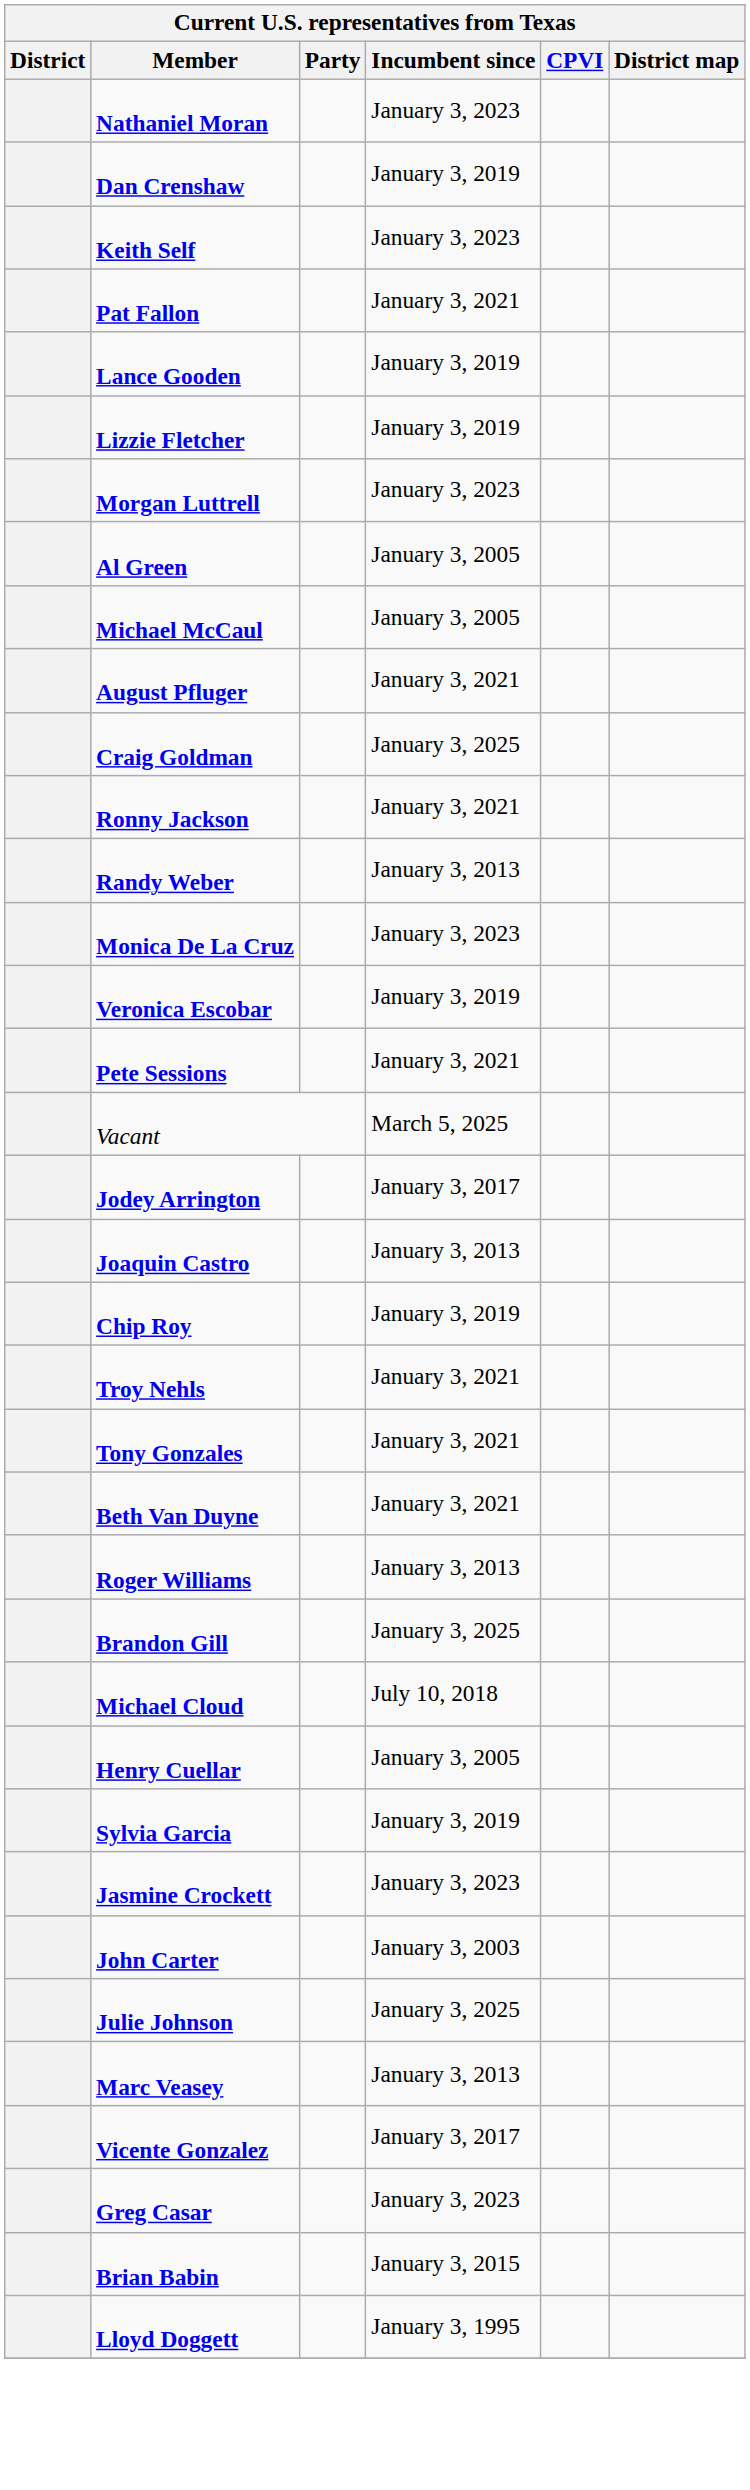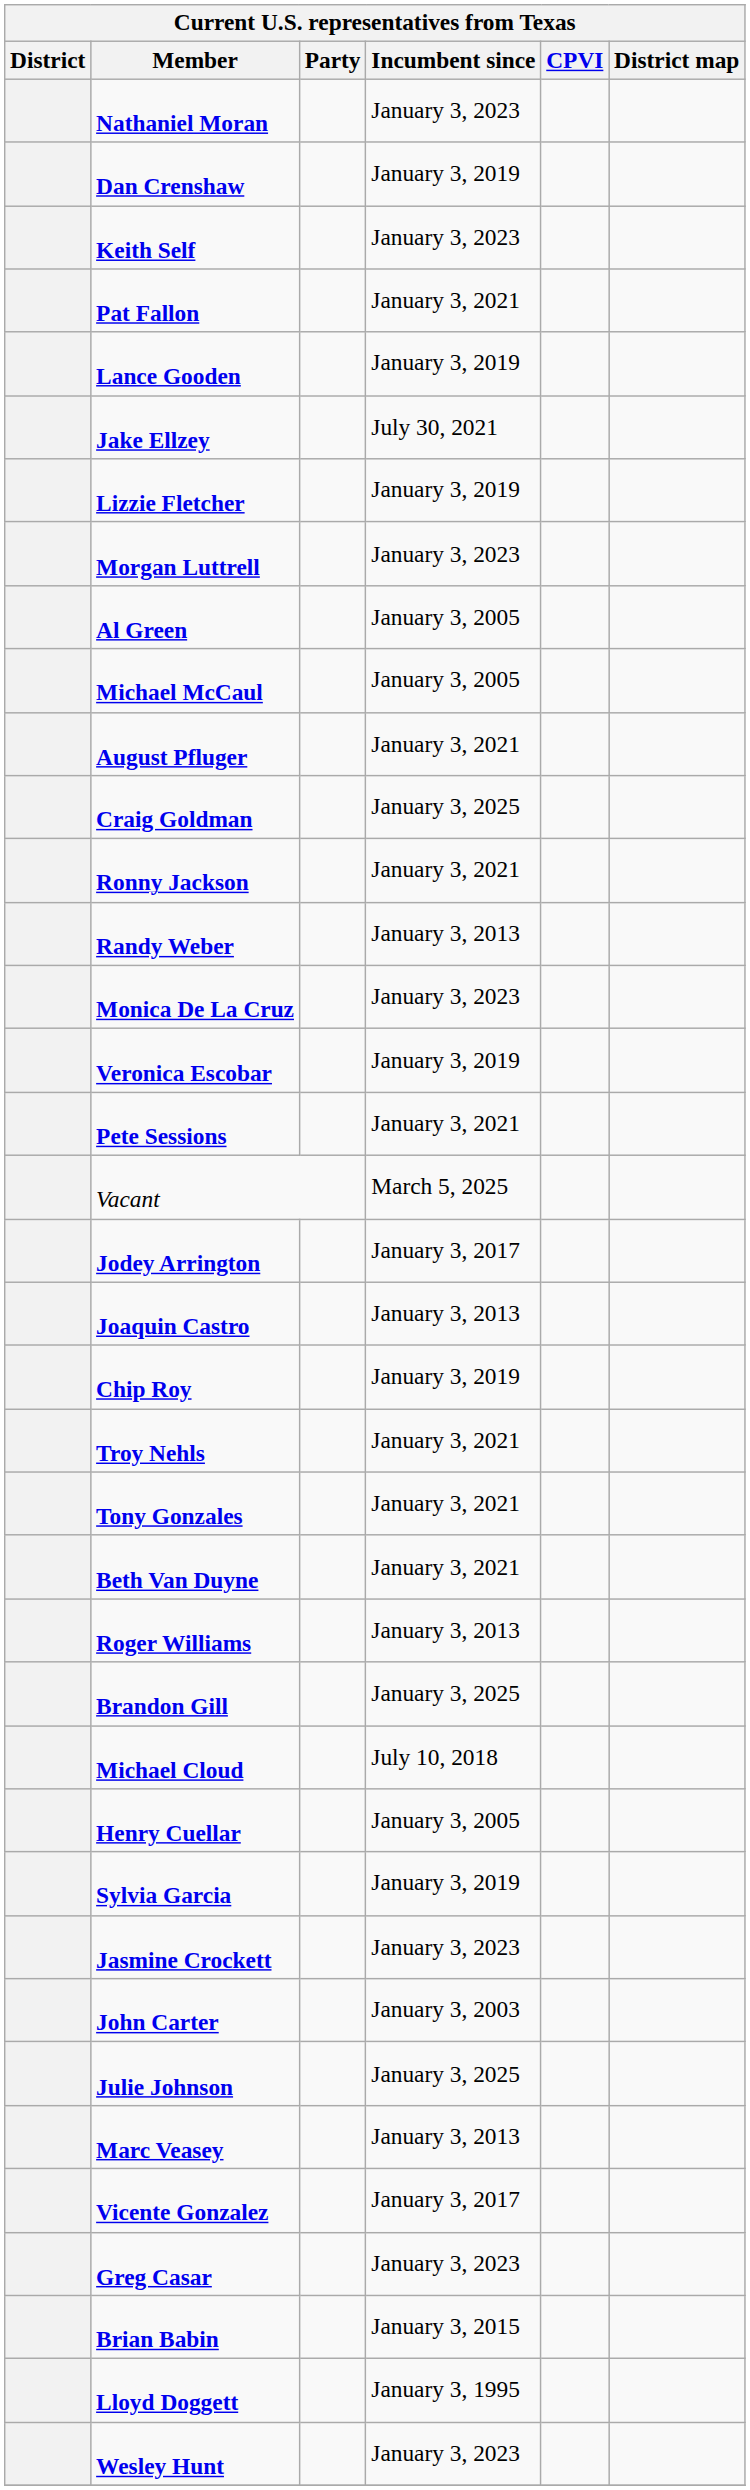 <table class="wikitable sticky-header-multi sortable">
 <tr>
 <th colspan=6>Current U.S. representatives from Texas</th>
 </tr>
 <tr>
 <th>District</th>
 <th>Member<br></th>
 <th>Party</th>
 <th data-sort-type="date">Incumbent since</th>
 <th data-sort-type="number"><a href='#'>CPVI</a><br></th>
 <th class="unsortable">District map</th>
 </tr>
 <tr>
 <th></th>
 <td data-sort-value="Moran, Nathaniel"><br><strong><a href='#'>Nathaniel Moran</a></strong><br></td>
 <td></td>
 <td>January 3, 2023</td>
 <td></td>
 <td></td>
 </tr>
 <tr>
 <th></th>
 <td data-sort-value="Crenshaw, Dan"><br><strong><a href='#'>Dan Crenshaw</a></strong><br></td>
 <td></td>
 <td>January 3, 2019</td>
 <td></td>
 <td></td>
 </tr>
 <tr>
 <th></th>
 <td data-sort-value="Self, Keith"><br><strong><a href='#'>Keith Self</a></strong><br></td>
 <td></td>
 <td>January 3, 2023</td>
 <td></td>
 <td></td>
 </tr>
 <tr>
 <th></th>
 <td data-sort-value="Fallon, Pat"><br><strong><a href='#'>Pat Fallon</a></strong><br></td>
 <td></td>
 <td>January 3, 2021</td>
 <td></td>
 <td></td>
 </tr>
 <tr>
 <th></th>
 <td data-sort-value="Gooden, Lance"><br><strong><a href='#'>Lance Gooden</a></strong><br></td>
 <td></td>
 <td>January 3, 2019</td>
+<td></td>
+<td></td>
+</tr>
+<tr>
+<th></th>
+<td data-sort-value="Ellzey, Jake"><br><strong><a href='#'>Jake Ellzey</a></strong><br></td>
+<td></td>
+<td>July 30, 2021</td>
 <td></td>
 <td></td>
 </tr>
 <tr>
 <th></th>
 <td data-sort-value="Fletcher, Lizzie"><br><strong><a href='#'>Lizzie Fletcher</a></strong><br></td>
 <td></td>
 <td>January 3, 2019</td>
 <td></td>
 <td></td>
 </tr>
 <tr>
 <th></th>
 <td data-sort-value="Luttrell, Morgan"><br><strong><a href='#'>Morgan Luttrell</a></strong><br></td>
 <td></td>
 <td>January 3, 2023</td>
 <td></td>
 <td></td>
 </tr>
 <tr>
 <th></th>
 <td data-sort-value="Green, Al"><br><strong><a href='#'>Al Green</a></strong><br></td>
 <td></td>
 <td>January 3, 2005</td>
 <td></td>
 <td></td>
 </tr>
 <tr>
 <th></th>
 <td data-sort-value="McCaul, Michael"><br><strong><a href='#'>Michael McCaul</a></strong><br></td>
 <td></td>
 <td>January 3, 2005</td>
 <td></td>
 <td></td>
 </tr>
 <tr>
 <th></th>
 <td data-sort-value="Pfluger, August"><br><strong><a href='#'>August Pfluger</a></strong><br></td>
 <td></td>
 <td>January 3, 2021</td>
 <td></td>
 <td></td>
 </tr>
 <tr>
 <th></th>
 <td data-sort-value="Goldman, Craig"><br><strong><a href='#'>Craig Goldman</a></strong><br></td>
 <td></td>
 <td>January 3, 2025</td>
 <td></td>
 <td></td>
 </tr>
 <tr>
 <th></th>
 <td data-sort-value="Jackson, Ronny"><br><strong><a href='#'>Ronny Jackson</a></strong><br></td>
 <td></td>
 <td>January 3, 2021</td>
 <td></td>
 <td></td>
 </tr>
 <tr>
 <th></th>
 <td data-sort-value="Weber, Randy"><br><strong><a href='#'>Randy Weber</a></strong><br></td>
 <td></td>
 <td>January 3, 2013</td>
 <td></td>
 <td></td>
 </tr>
 <tr>
 <th></th>
 <td data-sort-value="De La Cruz, Monica"><br><strong><a href='#'>Monica De La Cruz</a></strong><br></td>
 <td></td>
 <td>January 3, 2023</td>
 <td></td>
 <td></td>
 </tr>
 <tr>
 <th></th>
 <td data-sort-value="Escobar, Veronica"><br><strong><a href='#'>Veronica Escobar</a></strong><br></td>
 <td></td>
 <td>January 3, 2019</td>
 <td></td>
 <td></td>
 </tr>
 <tr>
 <th></th>
 <td data-sort-value="Sessions, Pete"><br><strong><a href='#'>Pete Sessions</a></strong><br></td>
 <td></td>
 <td>January 3, 2021</td>
 <td></td>
 <td></td>
 </tr>
 <tr>
 <th></th>
 <td colspan=2><br><em>Vacant</em><br></td>
 <td>March 5, 2025</td>
 <td></td>
 <td></td>
 </tr>
 <tr>
 <th></th>
 <td data-sort-value="Arrington, Jodey"><br><strong><a href='#'>Jodey Arrington</a></strong><br></td>
 <td></td>
 <td>January 3, 2017</td>
 <td></td>
 <td></td>
 </tr>
 <tr>
 <th></th>
 <td data-sort-value="Castro, Joaquin"><br><strong><a href='#'>Joaquin Castro</a></strong><br></td>
 <td></td>
 <td>January 3, 2013</td>
 <td></td>
 <td></td>
 </tr>
 <tr>
 <th></th>
 <td data-sort-value="Roy, Chip"><br><strong><a href='#'>Chip Roy</a></strong><br></td>
 <td></td>
 <td>January 3, 2019</td>
 <td></td>
 <td></td>
 </tr>
 <tr>
 <th></th>
 <td data-sort-value="Nehls, Troy"><br><strong><a href='#'>Troy Nehls</a></strong><br></td>
 <td></td>
 <td>January 3, 2021</td>
 <td></td>
 <td></td>
 </tr>
 <tr>
 <th></th>
 <td data-sort-value="Gonzales, Tony"><br><strong><a href='#'>Tony Gonzales</a></strong><br></td>
 <td></td>
 <td>January 3, 2021</td>
 <td></td>
 <td></td>
 </tr>
 <tr>
 <th></th>
 <td data-sort-value="Van Duyne, Beth"><br><strong><a href='#'>Beth Van Duyne</a></strong><br></td>
 <td></td>
 <td>January 3, 2021</td>
 <td></td>
 <td></td>
 </tr>
 <tr>
 <th></th>
 <td data-sort-value="Williams, Roger"><br><strong><a href='#'>Roger Williams</a></strong><br></td>
 <td></td>
 <td>January 3, 2013</td>
 <td></td>
 <td></td>
 </tr>
 <tr>
 <th></th>
 <td data-sort-value="Gill, Brandon"><br><strong><a href='#'>Brandon Gill</a></strong><br></td>
 <td></td>
 <td>January 3, 2025</td>
 <td></td>
 <td></td>
 </tr>
 <tr>
 <th></th>
 <td data-sort-value="Cloud, Michael"><br><strong><a href='#'>Michael Cloud</a></strong><br></td>
 <td></td>
 <td>July 10, 2018</td>
 <td></td>
 <td></td>
 </tr>
 <tr>
 <th></th>
 <td data-sort-value="Cuellar, Henry"><br><strong><a href='#'>Henry Cuellar</a></strong><br></td>
 <td></td>
 <td>January 3, 2005</td>
 <td></td>
 <td></td>
 </tr>
 <tr>
 <th></th>
 <td data-sort-value="Garcia, Sylvia"><br><strong><a href='#'>Sylvia Garcia</a></strong><br></td>
 <td></td>
 <td>January 3, 2019</td>
 <td></td>
 <td></td>
 </tr>
 <tr>
 <th></th>
 <td data-sort-value="Crockett, Jasmine"><br><strong><a href='#'>Jasmine Crockett</a></strong><br></td>
 <td></td>
 <td>January 3, 2023</td>
 <td></td>
 <td></td>
 </tr>
 <tr>
 <th></th>
 <td data-sort-value="Carter, John"><br><strong><a href='#'>John Carter</a></strong><br></td>
 <td></td>
 <td>January 3, 2003</td>
 <td></td>
 <td></td>
 </tr>
 <tr>
 <th></th>
 <td data-sort-value="Johnson, Julie"><br><strong><a href='#'>Julie Johnson</a></strong><br></td>
 <td></td>
 <td>January 3, 2025</td>
 <td></td>
 <td></td>
 </tr>
 <tr>
 <th></th>
 <td data-sort-value="Veasey, Marc"><br><strong><a href='#'>Marc Veasey</a></strong><br></td>
 <td></td>
 <td>January 3, 2013</td>
 <td></td>
 <td></td>
 </tr>
 <tr>
 <th></th>
 <td data-sort-value="Gonzalez, Vicente"><br><strong><a href='#'>Vicente Gonzalez</a></strong><br></td>
 <td></td>
 <td>January 3, 2017</td>
 <td></td>
 <td></td>
 </tr>
 <tr>
 <th></th>
 <td data-sort-value="Casar, Greg"><br><strong><a href='#'>Greg Casar</a></strong><br></td>
 <td></td>
 <td>January 3, 2023</td>
 <td></td>
 <td></td>
 </tr>
 <tr>
 <th></th>
 <td data-sort-value="Babin, Brian"><br><strong><a href='#'>Brian Babin</a></strong><br></td>
 <td></td>
 <td>January 3, 2015</td>
 <td></td>
 <td></td>
 </tr>
 <tr>
 <th></th>
 <td data-sort-value="Doggett, Lloyd"><br><strong><a href='#'>Lloyd Doggett</a></strong><br></td>
 <td></td>
 <td>January 3, 1995</td>
 <td></td>
 <td></td>
 </tr>
 <tr>
+<th></th>
+<td data-sort-value="Hunt, Wesley"><br><strong><a href='#'>Wesley Hunt</a></strong><br></td>
+<td></td>
+<td>January 3, 2023</td>
+<td></td>
+<td></td>
+</tr>
+<tr>
 </tr>
 </table>
